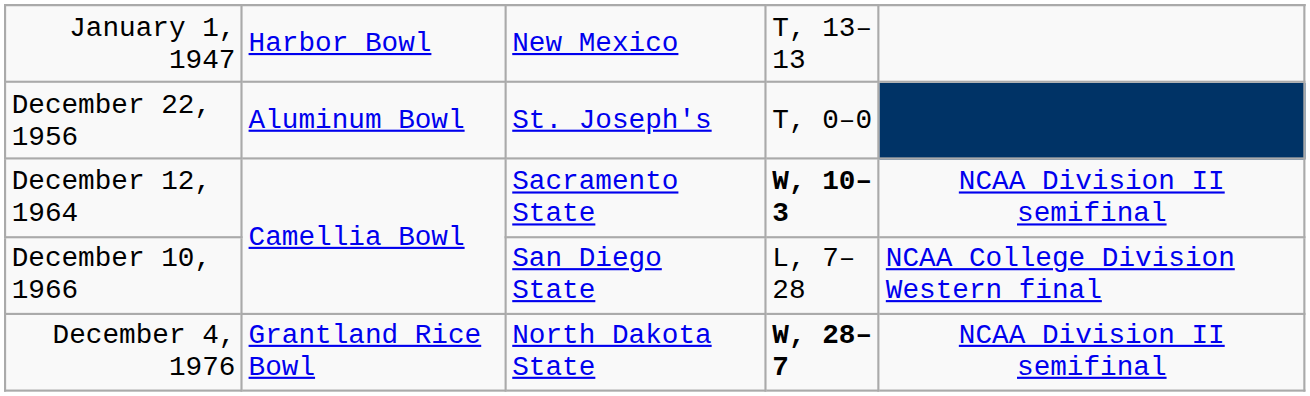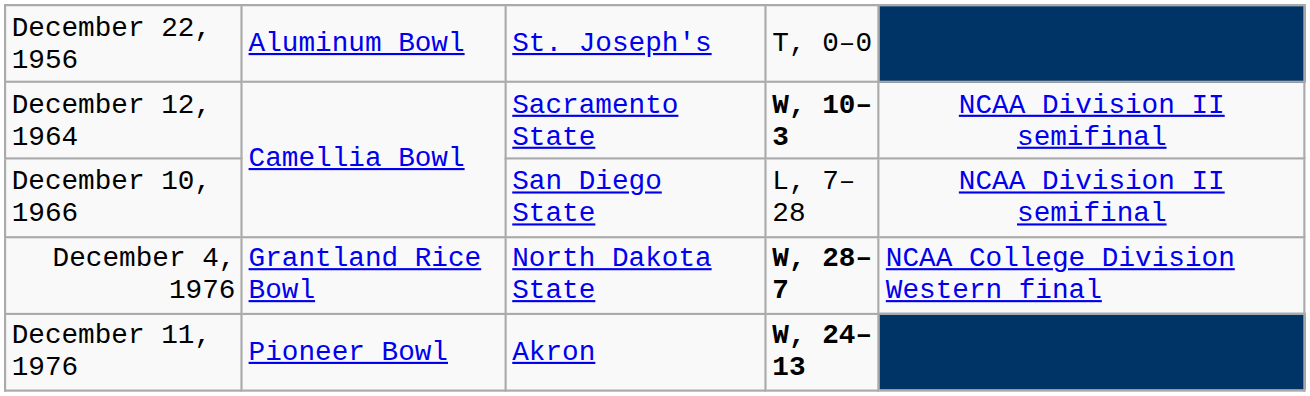 <table class="wikitable">
 <tr>
-</tr>
-<tr>
-<td align=right>January 1, 1947</td>
-<td><a href='#'>Harbor Bowl</a></td>
-<td><a href='#'>New Mexico</a></td>
-<td>T, 13–13</td>
-<td></td>
 </tr>
 <tr>
 <td>December 22, 1956</td>
 <td><a href='#'>Aluminum Bowl</a></td>
 <td><a href='#'>St. Joseph's</a></td>
 <td>T, 0–0</td>
 <td align=center style="background:#003366;color:white;"><strong><a href='#'></a></strong></td>
 </tr>
 <tr>
 <td>December 12, 1964</td>
 <td rowspan="2"><a href='#'>Camellia Bowl</a></td>
 <td><a href='#'>Sacramento State</a></td>
 <td><strong>W, 10–3</strong></td>
 <td align=center><a href='#'>NCAA Division II semifinal</a></td>
 </tr>
 <tr>
 <td>December 10, 1966</td>
 <td><a href='#'>San Diego State</a></td>
 <td>L, 7–28</td>
-<td><a href='#'>NCAA College Division Western final</a></td>
+<td align=center><a href='#'>NCAA Division II semifinal</a></td>
 </tr>
 <tr>
 <td align=right>December 4, 1976</td>
 <td><a href='#'>Grantland Rice Bowl</a></td>
 <td><a href='#'>North Dakota State</a></td>
 <td><strong>W, 28–7</strong></td>
-<td align=center><a href='#'>NCAA Division II semifinal</a></td>
+<td><a href='#'>NCAA College Division Western final</a></td>
+</tr>
+<tr>
+<td>December 11, 1976</td>
+<td><a href='#'>Pioneer Bowl</a></td>
+<td><a href='#'>Akron</a></td>
+<td><strong>W, 24–13</strong></td>
+<td align=center style="background:#003366;color:white;"><strong><a href='#'></a></strong></td>
 </tr>
 </table>
